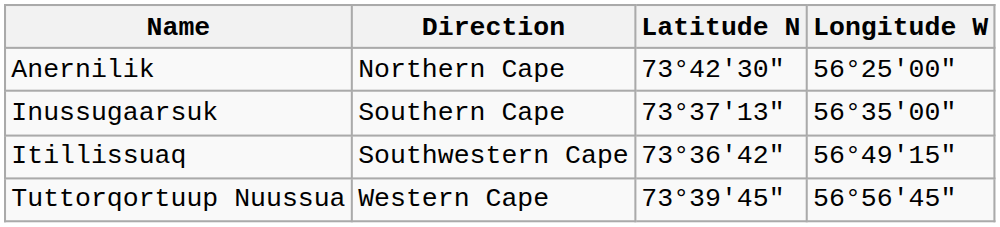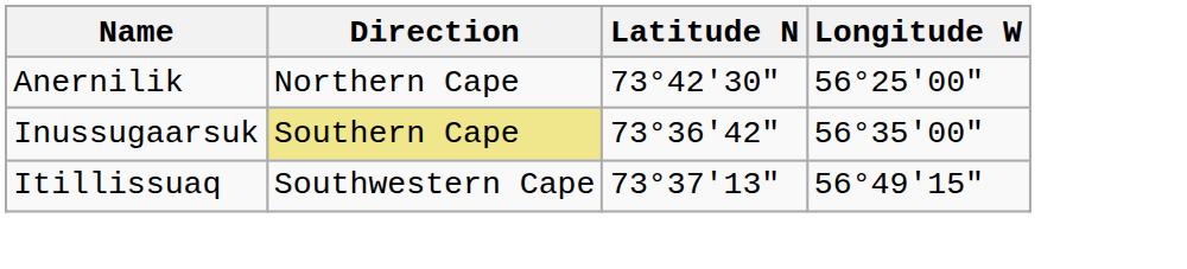 <table class="wikitable">
 <tr>
 <th>Name</th>
 <th>Direction</th>
 <th>Latitude N</th>
 <th>Longitude W</th>
 </tr>
 <tr>
 <td>Anernilik</td>
 <td>Northern Cape</td>
 <td>73°42′30″</td>
 <td>56°25′00″</td>
 </tr>
 <tr>
 <td>Inussugaarsuk</td>
-<td>Southern Cape</td>
-<td>73°37′13″</td>
+<td style="background: khaki;">Southern Cape</td>
+<td>73°36′42″</td>
 <td>56°35′00″</td>
 </tr>
 <tr>
 <td>Itillissuaq</td>
 <td>Southwestern Cape</td>
-<td>73°36′42″</td>
+<td>73°37′13″</td>
 <td>56°49′15″</td>
 </tr>
-<tr>
-<td>Tuttorqortuup Nuussua</td>
-<td>Western Cape</td>
-<td>73°39′45″</td>
-<td>56°56′45″</td>
-</tr>
 </table>
